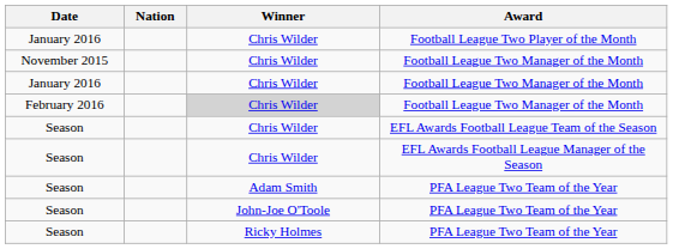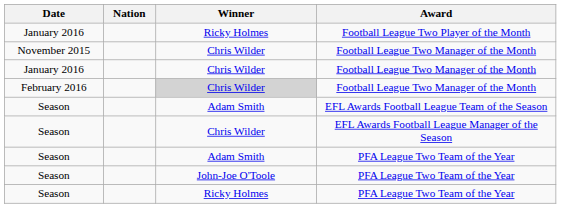 <table class="wikitable" style="text-align:center; font-size:90%; ">
 <tr>
 <th width=120>Date</th>
 <th width=60>Nation</th>
 <th width=200>Winner</th>
 <th width=300>Award</th>
 </tr>
 <tr>
 <td>January 2016</td>
 <td></td>
-<td><a href='#'>Chris Wilder</a></td>
+<td><a href='#'>Ricky Holmes</a></td>
 <td><a href='#'>Football League Two Player of the Month</a></td>
 </tr>
 <tr>
 <td>November 2015</td>
 <td></td>
 <td><a href='#'>Chris Wilder</a></td>
 <td><a href='#'>Football League Two Manager of the Month</a></td>
 </tr>
 <tr>
 <td>January 2016</td>
 <td></td>
 <td><a href='#'>Chris Wilder</a></td>
 <td><a href='#'>Football League Two Manager of the Month</a></td>
 </tr>
 <tr>
 <td>February 2016</td>
 <td></td>
 <td style="background: lightgrey;"><a href='#'>Chris Wilder</a></td>
 <td><a href='#'>Football League Two Manager of the Month</a></td>
 </tr>
 <tr>
 <td>Season</td>
 <td></td>
-<td><a href='#'>Chris Wilder</a></td>
+<td><a href='#'>Adam Smith</a></td>
 <td><a href='#'>EFL Awards Football League Team of the Season</a></td>
 </tr>
 <tr>
 <td>Season</td>
 <td></td>
 <td><a href='#'>Chris Wilder</a></td>
 <td><a href='#'>EFL Awards Football League Manager of the Season</a></td>
 </tr>
 <tr>
 <td>Season</td>
 <td></td>
 <td><a href='#'>Adam Smith</a></td>
 <td><a href='#'>PFA League Two Team of the Year</a></td>
 </tr>
 <tr>
 <td>Season</td>
 <td></td>
 <td><a href='#'>John-Joe O'Toole</a></td>
 <td><a href='#'>PFA League Two Team of the Year</a></td>
 </tr>
 <tr>
 <td>Season</td>
 <td></td>
 <td><a href='#'>Ricky Holmes</a></td>
 <td><a href='#'>PFA League Two Team of the Year</a></td>
 </tr>
 </table>
